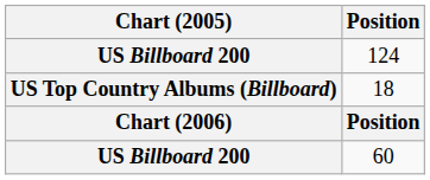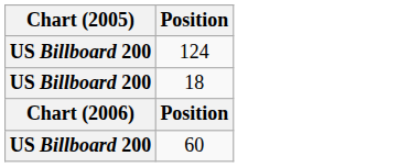 <table class="wikitable plainrowheaders" style="text-align:center">
 <tr>
 <th scope="col">Chart (2005)</th>
 <th scope="col">Position</th>
 </tr>
 <tr>
 <th scope="row">US <em>Billboard</em> 200</th>
 <td>124</td>
 </tr>
 <tr>
-<th scope="row">US Top Country Albums (<em>Billboard</em>)</th>
+<th scope="row">US <em>Billboard</em> 200</th>
 <td>18</td>
 </tr>
 <tr>
 <th scope="col">Chart (2006)</th>
 <th scope="col">Position</th>
 </tr>
 <tr>
 <th scope="row">US <em>Billboard</em> 200</th>
 <td>60</td>
 </tr>
 </table>
